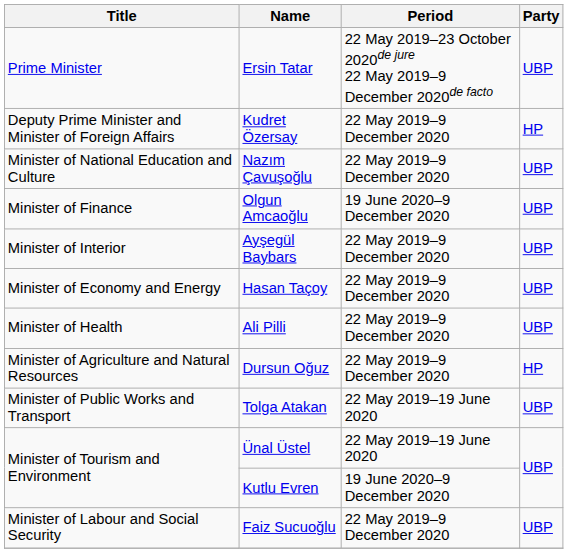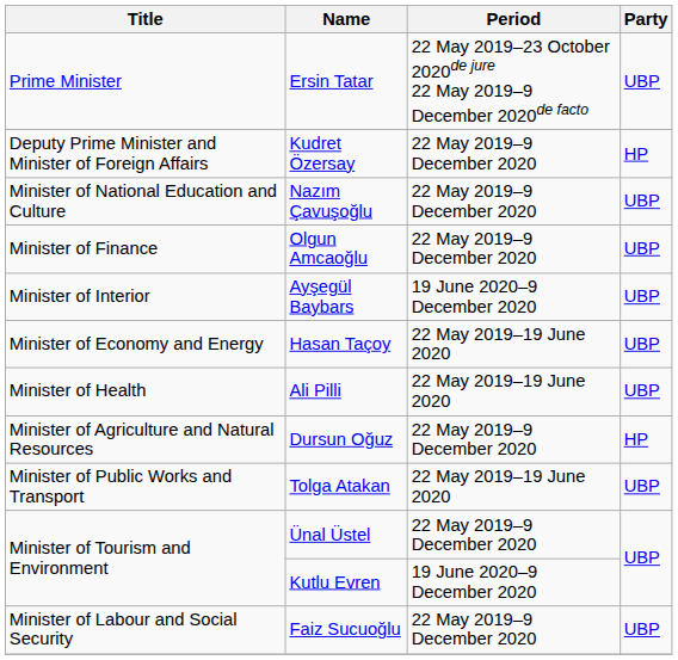 <table class="wikitable">
 <tr>
 <th>Title</th>
 <th>Name</th>
 <th>Period</th>
 <th>Party</th>
 </tr>
 <tr>
 <td><a href='#'>Prime Minister</a></td>
 <td><a href='#'>Ersin Tatar</a></td>
 <td>22 May 2019–23 October 2020<sup><em>de jure</em></sup><br>22 May 2019–9 December 2020<sup><em>de facto</em></sup></td>
 <td><a href='#'>UBP</a></td>
 </tr>
 <tr>
 <td>Deputy Prime Minister and Minister of Foreign Affairs</td>
 <td><a href='#'>Kudret Özersay</a></td>
 <td>22 May 2019–9 December 2020</td>
 <td><a href='#'>HP</a></td>
 </tr>
 <tr>
 <td>Minister of National Education and Culture</td>
 <td><a href='#'>Nazım Çavuşoğlu</a></td>
 <td>22 May 2019–9 December 2020</td>
 <td><a href='#'>UBP</a></td>
 </tr>
 <tr>
 <td>Minister of Finance</td>
 <td><a href='#'>Olgun Amcaoğlu</a></td>
-<td>19 June 2020–9 December 2020</td>
+<td>22 May 2019–9 December 2020</td>
 <td><a href='#'>UBP</a></td>
 </tr>
 <tr>
 <td>Minister of Interior</td>
 <td><a href='#'>Ayşegül Baybars</a></td>
-<td>22 May 2019–9 December 2020</td>
+<td>19 June 2020–9 December 2020</td>
 <td><a href='#'>UBP</a></td>
 </tr>
 <tr>
 <td>Minister of Economy and Energy</td>
 <td><a href='#'>Hasan Taçoy</a></td>
-<td>22 May 2019–9 December 2020</td>
+<td>22 May 2019–19 June 2020</td>
 <td><a href='#'>UBP</a></td>
 </tr>
 <tr>
 <td>Minister of Health</td>
 <td><a href='#'>Ali Pilli</a></td>
-<td>22 May 2019–9 December 2020</td>
+<td>22 May 2019–19 June 2020</td>
 <td><a href='#'>UBP</a></td>
 </tr>
 <tr>
 <td>Minister of Agriculture and Natural Resources</td>
 <td><a href='#'>Dursun Oğuz</a></td>
 <td>22 May 2019–9 December 2020</td>
 <td><a href='#'>HP</a></td>
 </tr>
 <tr>
 <td>Minister of Public Works and Transport</td>
 <td><a href='#'>Tolga Atakan</a></td>
 <td>22 May 2019–19 June 2020</td>
 <td><a href='#'>UBP</a></td>
 </tr>
 <tr>
 <td rowspan=2>Minister of Tourism and Environment</td>
 <td><a href='#'>Ünal Üstel</a></td>
-<td>22 May 2019–19 June 2020</td>
+<td>22 May 2019–9 December 2020</td>
 <td rowspan=2><a href='#'>UBP</a></td>
 </tr>
 <tr>
 <td><a href='#'>Kutlu Evren</a></td>
 <td>19 June 2020–9 December 2020</td>
 </tr>
 <tr>
 <td>Minister of Labour and Social Security</td>
 <td><a href='#'>Faiz Sucuoğlu</a></td>
 <td>22 May 2019–9 December 2020</td>
 <td><a href='#'>UBP</a></td>
 </tr>
 <tr>
 </tr>
 </table>
